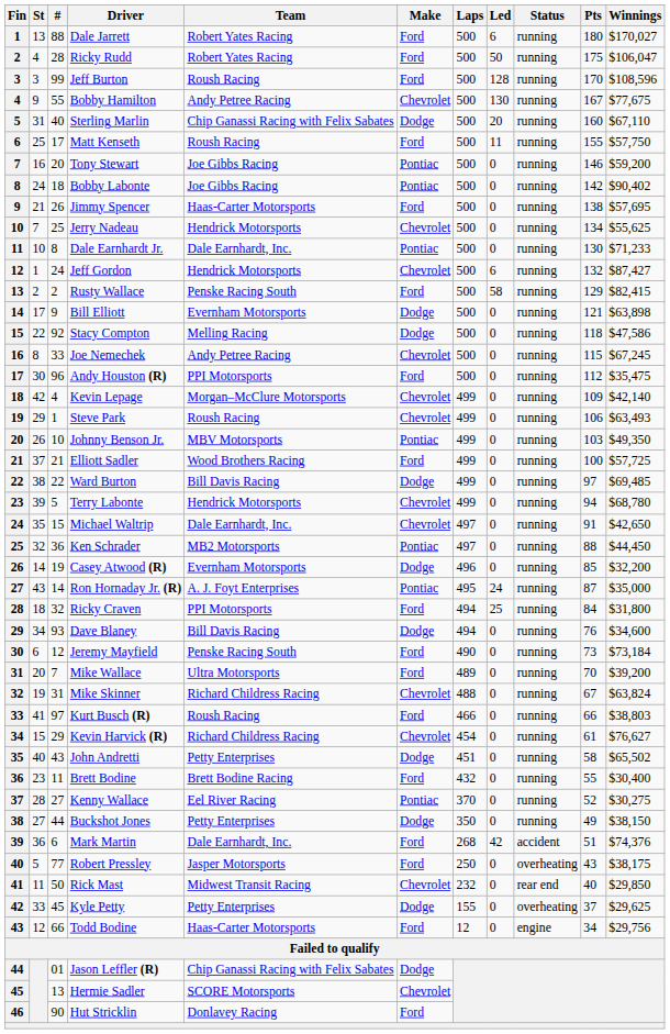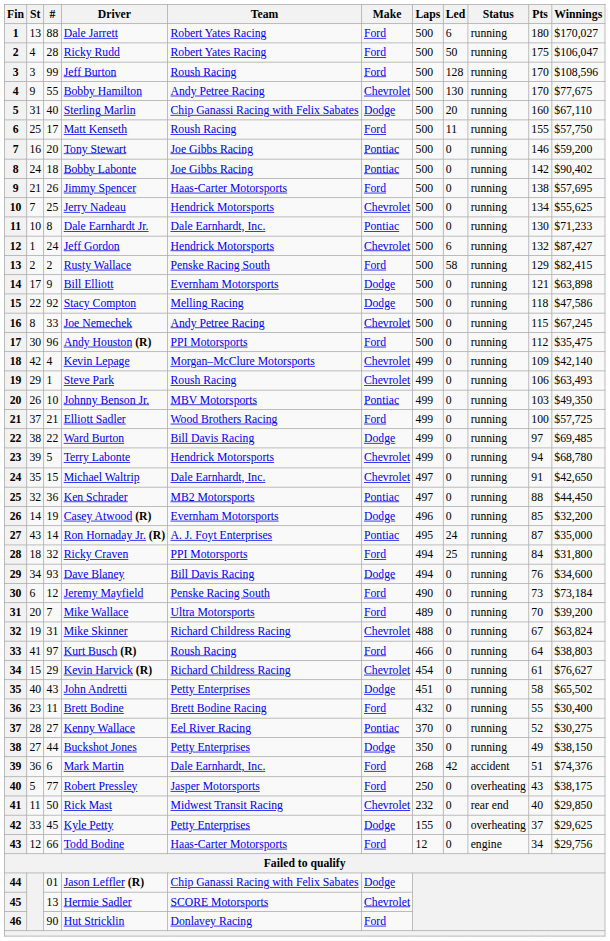 <table class="wikitable" style="font-size:95%">
 <tr>
 <th>Fin</th>
 <th>St</th>
 <th>#</th>
 <th>Driver</th>
 <th>Team</th>
 <th>Make</th>
 <th>Laps</th>
 <th>Led</th>
 <th>Status</th>
 <th>Pts</th>
 <th>Winnings</th>
 </tr>
 <tr>
 <th>1</th>
 <td>13</td>
 <td>88</td>
 <td><a href='#'>Dale Jarrett</a></td>
 <td><a href='#'>Robert Yates Racing</a></td>
 <td><a href='#'>Ford</a></td>
 <td>500</td>
 <td>6</td>
 <td>running</td>
 <td>180</td>
 <td>$170,027</td>
 </tr>
 <tr>
 <th>2</th>
 <td>4</td>
 <td>28</td>
 <td><a href='#'>Ricky Rudd</a></td>
 <td><a href='#'>Robert Yates Racing</a></td>
 <td><a href='#'>Ford</a></td>
 <td>500</td>
 <td>50</td>
 <td>running</td>
 <td>175</td>
 <td>$106,047</td>
 </tr>
 <tr>
 <th>3</th>
 <td>3</td>
 <td>99</td>
 <td><a href='#'>Jeff Burton</a></td>
 <td><a href='#'>Roush Racing</a></td>
 <td><a href='#'>Ford</a></td>
 <td>500</td>
 <td>128</td>
 <td>running</td>
 <td>170</td>
 <td>$108,596</td>
 </tr>
 <tr>
 <th>4</th>
 <td>9</td>
 <td>55</td>
 <td><a href='#'>Bobby Hamilton</a></td>
 <td><a href='#'>Andy Petree Racing</a></td>
 <td><a href='#'>Chevrolet</a></td>
 <td>500</td>
 <td>130</td>
 <td>running</td>
-<td>167</td>
+<td>170</td>
 <td>$77,675</td>
 </tr>
 <tr>
 <th>5</th>
 <td>31</td>
 <td>40</td>
 <td><a href='#'>Sterling Marlin</a></td>
 <td><a href='#'>Chip Ganassi Racing with Felix Sabates</a></td>
 <td><a href='#'>Dodge</a></td>
 <td>500</td>
 <td>20</td>
 <td>running</td>
 <td>160</td>
 <td>$67,110</td>
 </tr>
 <tr>
 <th>6</th>
 <td>25</td>
 <td>17</td>
 <td><a href='#'>Matt Kenseth</a></td>
 <td><a href='#'>Roush Racing</a></td>
 <td><a href='#'>Ford</a></td>
 <td>500</td>
 <td>11</td>
 <td>running</td>
 <td>155</td>
 <td>$57,750</td>
 </tr>
 <tr>
 <th>7</th>
 <td>16</td>
 <td>20</td>
 <td><a href='#'>Tony Stewart</a></td>
 <td><a href='#'>Joe Gibbs Racing</a></td>
 <td><a href='#'>Pontiac</a></td>
 <td>500</td>
 <td>0</td>
 <td>running</td>
 <td>146</td>
 <td>$59,200</td>
 </tr>
 <tr>
 <th>8</th>
 <td>24</td>
 <td>18</td>
 <td><a href='#'>Bobby Labonte</a></td>
 <td><a href='#'>Joe Gibbs Racing</a></td>
 <td><a href='#'>Pontiac</a></td>
 <td>500</td>
 <td>0</td>
 <td>running</td>
 <td>142</td>
 <td>$90,402</td>
 </tr>
 <tr>
 <th>9</th>
 <td>21</td>
 <td>26</td>
 <td><a href='#'>Jimmy Spencer</a></td>
 <td><a href='#'>Haas-Carter Motorsports</a></td>
 <td><a href='#'>Ford</a></td>
 <td>500</td>
 <td>0</td>
 <td>running</td>
 <td>138</td>
 <td>$57,695</td>
 </tr>
 <tr>
 <th>10</th>
 <td>7</td>
 <td>25</td>
 <td><a href='#'>Jerry Nadeau</a></td>
 <td><a href='#'>Hendrick Motorsports</a></td>
 <td><a href='#'>Chevrolet</a></td>
 <td>500</td>
 <td>0</td>
 <td>running</td>
 <td>134</td>
 <td>$55,625</td>
 </tr>
 <tr>
 <th>11</th>
 <td>10</td>
 <td>8</td>
 <td><a href='#'>Dale Earnhardt Jr.</a></td>
 <td><a href='#'>Dale Earnhardt, Inc.</a></td>
 <td><a href='#'>Pontiac</a></td>
 <td>500</td>
 <td>0</td>
 <td>running</td>
 <td>130</td>
 <td>$71,233</td>
 </tr>
 <tr>
 <th>12</th>
 <td>1</td>
 <td>24</td>
 <td><a href='#'>Jeff Gordon</a></td>
 <td><a href='#'>Hendrick Motorsports</a></td>
 <td><a href='#'>Chevrolet</a></td>
 <td>500</td>
 <td>6</td>
 <td>running</td>
 <td>132</td>
 <td>$87,427</td>
 </tr>
 <tr>
 <th>13</th>
 <td>2</td>
 <td>2</td>
 <td><a href='#'>Rusty Wallace</a></td>
 <td><a href='#'>Penske Racing South</a></td>
 <td><a href='#'>Ford</a></td>
 <td>500</td>
 <td>58</td>
 <td>running</td>
 <td>129</td>
 <td>$82,415</td>
 </tr>
 <tr>
 <th>14</th>
 <td>17</td>
 <td>9</td>
 <td><a href='#'>Bill Elliott</a></td>
 <td><a href='#'>Evernham Motorsports</a></td>
 <td><a href='#'>Dodge</a></td>
 <td>500</td>
 <td>0</td>
 <td>running</td>
 <td>121</td>
 <td>$63,898</td>
 </tr>
 <tr>
 <th>15</th>
 <td>22</td>
 <td>92</td>
 <td><a href='#'>Stacy Compton</a></td>
 <td><a href='#'>Melling Racing</a></td>
 <td><a href='#'>Dodge</a></td>
 <td>500</td>
 <td>0</td>
 <td>running</td>
 <td>118</td>
 <td>$47,586</td>
 </tr>
 <tr>
 <th>16</th>
 <td>8</td>
 <td>33</td>
 <td><a href='#'>Joe Nemechek</a></td>
 <td><a href='#'>Andy Petree Racing</a></td>
 <td><a href='#'>Chevrolet</a></td>
 <td>500</td>
 <td>0</td>
 <td>running</td>
 <td>115</td>
 <td>$67,245</td>
 </tr>
 <tr>
 <th>17</th>
 <td>30</td>
 <td>96</td>
 <td><a href='#'>Andy Houston</a> <strong>(R)</strong></td>
 <td><a href='#'>PPI Motorsports</a></td>
 <td><a href='#'>Ford</a></td>
 <td>500</td>
 <td>0</td>
 <td>running</td>
 <td>112</td>
 <td>$35,475</td>
 </tr>
 <tr>
 <th>18</th>
 <td>42</td>
 <td>4</td>
 <td><a href='#'>Kevin Lepage</a></td>
 <td><a href='#'>Morgan–McClure Motorsports</a></td>
 <td><a href='#'>Chevrolet</a></td>
 <td>499</td>
 <td>0</td>
 <td>running</td>
 <td>109</td>
 <td>$42,140</td>
 </tr>
 <tr>
 <th>19</th>
 <td>29</td>
 <td>1</td>
 <td><a href='#'>Steve Park</a></td>
 <td><a href='#'>Roush Racing</a></td>
 <td><a href='#'>Chevrolet</a></td>
 <td>499</td>
 <td>0</td>
 <td>running</td>
 <td>106</td>
 <td>$63,493</td>
 </tr>
 <tr>
 <th>20</th>
 <td>26</td>
 <td>10</td>
 <td><a href='#'>Johnny Benson Jr.</a></td>
 <td><a href='#'>MBV Motorsports</a></td>
 <td><a href='#'>Pontiac</a></td>
 <td>499</td>
 <td>0</td>
 <td>running</td>
 <td>103</td>
 <td>$49,350</td>
 </tr>
 <tr>
 <th>21</th>
 <td>37</td>
 <td>21</td>
 <td><a href='#'>Elliott Sadler</a></td>
 <td><a href='#'>Wood Brothers Racing</a></td>
 <td><a href='#'>Ford</a></td>
 <td>499</td>
 <td>0</td>
 <td>running</td>
 <td>100</td>
 <td>$57,725</td>
 </tr>
 <tr>
 <th>22</th>
 <td>38</td>
 <td>22</td>
 <td><a href='#'>Ward Burton</a></td>
 <td><a href='#'>Bill Davis Racing</a></td>
 <td><a href='#'>Dodge</a></td>
 <td>499</td>
 <td>0</td>
 <td>running</td>
 <td>97</td>
 <td>$69,485</td>
 </tr>
 <tr>
 <th>23</th>
 <td>39</td>
 <td>5</td>
 <td><a href='#'>Terry Labonte</a></td>
 <td><a href='#'>Hendrick Motorsports</a></td>
 <td><a href='#'>Chevrolet</a></td>
 <td>499</td>
 <td>0</td>
 <td>running</td>
 <td>94</td>
 <td>$68,780</td>
 </tr>
 <tr>
 <th>24</th>
 <td>35</td>
 <td>15</td>
 <td><a href='#'>Michael Waltrip</a></td>
 <td><a href='#'>Dale Earnhardt, Inc.</a></td>
 <td><a href='#'>Chevrolet</a></td>
 <td>497</td>
 <td>0</td>
 <td>running</td>
 <td>91</td>
 <td>$42,650</td>
 </tr>
 <tr>
 <th>25</th>
 <td>32</td>
 <td>36</td>
 <td><a href='#'>Ken Schrader</a></td>
 <td><a href='#'>MB2 Motorsports</a></td>
 <td><a href='#'>Pontiac</a></td>
 <td>497</td>
 <td>0</td>
 <td>running</td>
 <td>88</td>
 <td>$44,450</td>
 </tr>
 <tr>
 <th>26</th>
 <td>14</td>
 <td>19</td>
 <td><a href='#'>Casey Atwood</a> <strong>(R)</strong></td>
 <td><a href='#'>Evernham Motorsports</a></td>
 <td><a href='#'>Dodge</a></td>
 <td>496</td>
 <td>0</td>
 <td>running</td>
 <td>85</td>
 <td>$32,200</td>
 </tr>
 <tr>
 <th>27</th>
 <td>43</td>
 <td>14</td>
 <td><a href='#'>Ron Hornaday Jr.</a> <strong>(R)</strong></td>
 <td><a href='#'>A. J. Foyt Enterprises</a></td>
 <td><a href='#'>Pontiac</a></td>
 <td>495</td>
 <td>24</td>
 <td>running</td>
 <td>87</td>
 <td>$35,000</td>
 </tr>
 <tr>
 <th>28</th>
 <td>18</td>
 <td>32</td>
 <td><a href='#'>Ricky Craven</a></td>
 <td><a href='#'>PPI Motorsports</a></td>
 <td><a href='#'>Ford</a></td>
 <td>494</td>
 <td>25</td>
 <td>running</td>
 <td>84</td>
 <td>$31,800</td>
 </tr>
 <tr>
 <th>29</th>
 <td>34</td>
 <td>93</td>
 <td><a href='#'>Dave Blaney</a></td>
 <td><a href='#'>Bill Davis Racing</a></td>
 <td><a href='#'>Dodge</a></td>
 <td>494</td>
 <td>0</td>
 <td>running</td>
 <td>76</td>
 <td>$34,600</td>
 </tr>
 <tr>
 <th>30</th>
 <td>6</td>
 <td>12</td>
 <td><a href='#'>Jeremy Mayfield</a></td>
 <td><a href='#'>Penske Racing South</a></td>
 <td><a href='#'>Ford</a></td>
 <td>490</td>
 <td>0</td>
 <td>running</td>
 <td>73</td>
 <td>$73,184</td>
 </tr>
 <tr>
 <th>31</th>
 <td>20</td>
 <td>7</td>
 <td><a href='#'>Mike Wallace</a></td>
 <td><a href='#'>Ultra Motorsports</a></td>
 <td><a href='#'>Ford</a></td>
 <td>489</td>
 <td>0</td>
 <td>running</td>
 <td>70</td>
 <td>$39,200</td>
 </tr>
 <tr>
 <th>32</th>
 <td>19</td>
 <td>31</td>
 <td><a href='#'>Mike Skinner</a></td>
 <td><a href='#'>Richard Childress Racing</a></td>
 <td><a href='#'>Chevrolet</a></td>
 <td>488</td>
 <td>0</td>
 <td>running</td>
 <td>67</td>
 <td>$63,824</td>
 </tr>
 <tr>
 <th>33</th>
 <td>41</td>
 <td>97</td>
 <td><a href='#'>Kurt Busch</a> <strong>(R)</strong></td>
 <td><a href='#'>Roush Racing</a></td>
 <td><a href='#'>Ford</a></td>
 <td>466</td>
 <td>0</td>
 <td>running</td>
-<td>66</td>
+<td>64</td>
 <td>$38,803</td>
 </tr>
 <tr>
 <th>34</th>
 <td>15</td>
 <td>29</td>
 <td><a href='#'>Kevin Harvick</a> <strong>(R)</strong></td>
 <td><a href='#'>Richard Childress Racing</a></td>
 <td><a href='#'>Chevrolet</a></td>
 <td>454</td>
 <td>0</td>
 <td>running</td>
 <td>61</td>
 <td>$76,627</td>
 </tr>
 <tr>
 <th>35</th>
 <td>40</td>
 <td>43</td>
 <td><a href='#'>John Andretti</a></td>
 <td><a href='#'>Petty Enterprises</a></td>
 <td><a href='#'>Dodge</a></td>
 <td>451</td>
 <td>0</td>
 <td>running</td>
 <td>58</td>
 <td>$65,502</td>
 </tr>
 <tr>
 <th>36</th>
 <td>23</td>
 <td>11</td>
 <td><a href='#'>Brett Bodine</a></td>
 <td><a href='#'>Brett Bodine Racing</a></td>
 <td><a href='#'>Ford</a></td>
 <td>432</td>
 <td>0</td>
 <td>running</td>
 <td>55</td>
 <td>$30,400</td>
 </tr>
 <tr>
 <th>37</th>
 <td>28</td>
 <td>27</td>
 <td><a href='#'>Kenny Wallace</a></td>
 <td><a href='#'>Eel River Racing</a></td>
 <td><a href='#'>Pontiac</a></td>
 <td>370</td>
 <td>0</td>
 <td>running</td>
 <td>52</td>
 <td>$30,275</td>
 </tr>
 <tr>
 <th>38</th>
 <td>27</td>
 <td>44</td>
 <td><a href='#'>Buckshot Jones</a></td>
 <td><a href='#'>Petty Enterprises</a></td>
 <td><a href='#'>Dodge</a></td>
 <td>350</td>
 <td>0</td>
 <td>running</td>
 <td>49</td>
 <td>$38,150</td>
 </tr>
 <tr>
 <th>39</th>
 <td>36</td>
 <td>6</td>
 <td><a href='#'>Mark Martin</a></td>
 <td><a href='#'>Dale Earnhardt, Inc.</a></td>
 <td><a href='#'>Ford</a></td>
 <td>268</td>
 <td>42</td>
 <td>accident</td>
 <td>51</td>
 <td>$74,376</td>
 </tr>
 <tr>
 <th>40</th>
 <td>5</td>
 <td>77</td>
 <td><a href='#'>Robert Pressley</a></td>
 <td><a href='#'>Jasper Motorsports</a></td>
 <td><a href='#'>Ford</a></td>
 <td>250</td>
 <td>0</td>
 <td>overheating</td>
 <td>43</td>
 <td>$38,175</td>
 </tr>
 <tr>
 <th>41</th>
 <td>11</td>
 <td>50</td>
 <td><a href='#'>Rick Mast</a></td>
 <td><a href='#'>Midwest Transit Racing</a></td>
 <td><a href='#'>Chevrolet</a></td>
 <td>232</td>
 <td>0</td>
 <td>rear end</td>
 <td>40</td>
 <td>$29,850</td>
 </tr>
 <tr>
 <th>42</th>
 <td>33</td>
 <td>45</td>
 <td><a href='#'>Kyle Petty</a></td>
 <td><a href='#'>Petty Enterprises</a></td>
 <td><a href='#'>Dodge</a></td>
 <td>155</td>
 <td>0</td>
 <td>overheating</td>
 <td>37</td>
 <td>$29,625</td>
 </tr>
 <tr>
 <th>43</th>
 <td>12</td>
 <td>66</td>
 <td><a href='#'>Todd Bodine</a></td>
 <td><a href='#'>Haas-Carter Motorsports</a></td>
 <td><a href='#'>Ford</a></td>
 <td>12</td>
 <td>0</td>
 <td>engine</td>
 <td>34</td>
 <td>$29,756</td>
 </tr>
 <tr>
 <th colspan="11">Failed to qualify</th>
 </tr>
 <tr>
 <th>44</th>
 <th rowspan="3"></th>
 <td>01</td>
 <td><a href='#'>Jason Leffler</a> <strong>(R)</strong></td>
 <td><a href='#'>Chip Ganassi Racing with Felix Sabates</a></td>
 <td><a href='#'>Dodge</a></td>
 <th colspan="5" rowspan="3"></th>
 </tr>
 <tr>
 <th>45</th>
 <td>13</td>
 <td><a href='#'>Hermie Sadler</a></td>
 <td><a href='#'>SCORE Motorsports</a></td>
 <td><a href='#'>Chevrolet</a></td>
 </tr>
 <tr>
 <th>46</th>
 <td>90</td>
 <td><a href='#'>Hut Stricklin</a></td>
 <td><a href='#'>Donlavey Racing</a></td>
 <td><a href='#'>Ford</a></td>
 </tr>
 <tr>
 <th colspan="11"></th>
 </tr>
 </table>
